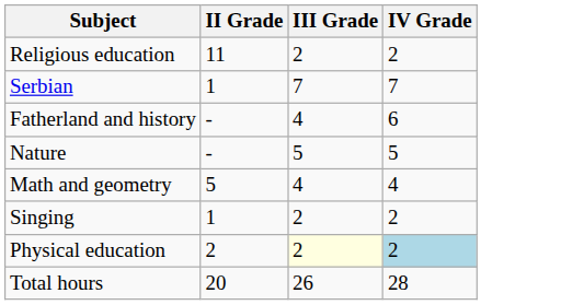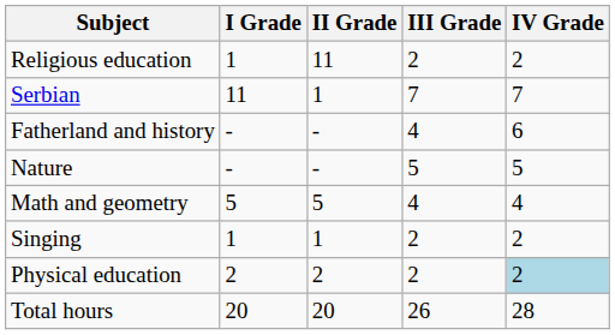 <table class="wikitable">
 <tr>
 <th>Subject</th>
+<th>I Grade</th>
 <th>II Grade</th>
 <th>III Grade</th>
 <th>IV Grade</th>
 </tr>
 <tr>
 <td>Religious education</td>
+<td>1</td>
 <td>11</td>
 <td>2</td>
 <td>2</td>
 </tr>
 <tr>
 <td><a href='#'>Serbian</a></td>
+<td>11</td>
 <td>1</td>
 <td>7</td>
 <td>7</td>
 </tr>
 <tr>
 <td>Fatherland and history</td>
 <td>-</td>
+<td>-</td>
 <td>4</td>
 <td>6</td>
 </tr>
 <tr>
 <td>Nature</td>
+<td>-</td>
 <td>-</td>
 <td>5</td>
 <td>5</td>
 </tr>
 <tr>
 <td>Math and geometry</td>
 <td>5</td>
+<td>5</td>
 <td>4</td>
 <td>4</td>
 </tr>
 <tr>
 <td>Singing</td>
+<td>1</td>
 <td>1</td>
 <td>2</td>
 <td>2</td>
 </tr>
 <tr>
 <td>Physical education</td>
 <td>2</td>
-<td style="background: lightyellow;">2</td>
+<td>2</td>
+<td>2</td>
 <td style="background: lightblue;">2</td>
 </tr>
 <tr>
 <td>Total hours</td>
 <td>20</td>
+<td>20</td>
 <td>26</td>
 <td>28</td>
 </tr>
 </table>
